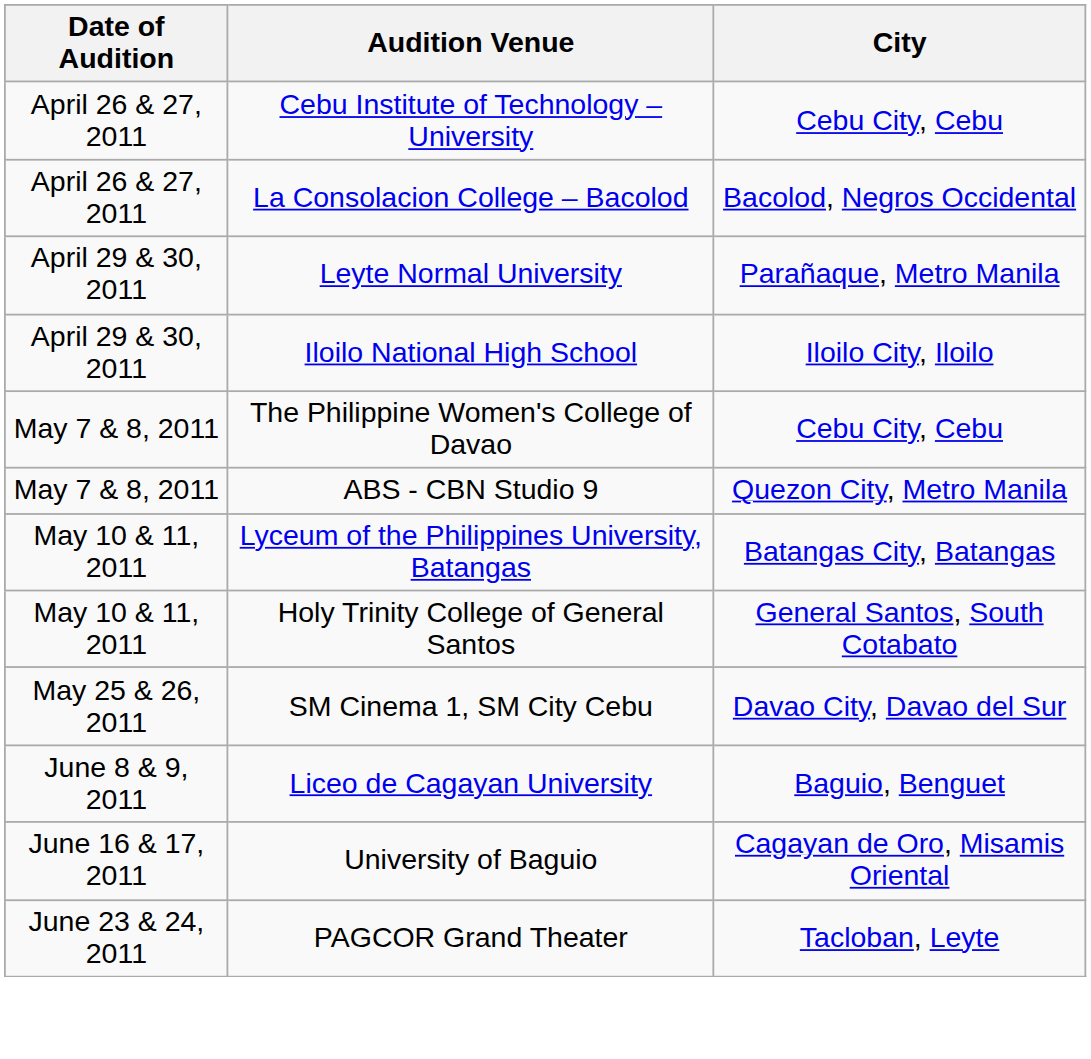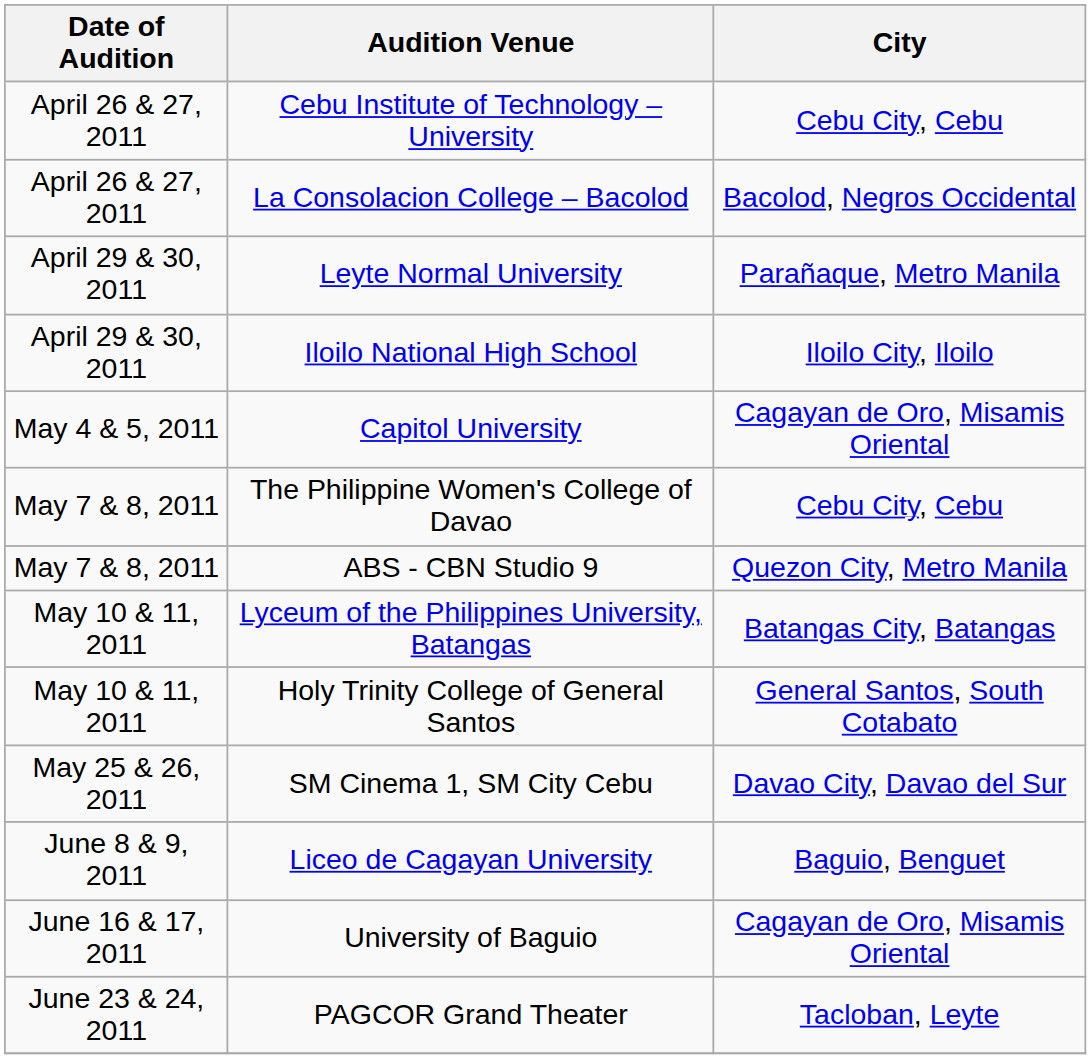 <table class="wikitable" style="text-align:center; font-size:100%" width=auto">
 <tr>
 <th>Date of Audition</th>
 <th>Audition Venue</th>
 <th>City</th>
 </tr>
 <tr>
 <td>April 26 & 27, 2011</td>
 <td><a href='#'>Cebu Institute of Technology – University</a></td>
 <td><a href='#'>Cebu City</a>, <a href='#'>Cebu</a></td>
 </tr>
 <tr>
 <td>April 26 & 27, 2011</td>
 <td><a href='#'>La Consolacion College – Bacolod</a></td>
 <td><a href='#'>Bacolod</a>, <a href='#'>Negros Occidental</a></td>
 </tr>
 <tr>
 <td>April 29 & 30, 2011</td>
 <td><a href='#'>Leyte Normal University</a></td>
 <td><a href='#'>Parañaque</a>, <a href='#'>Metro Manila</a></td>
 </tr>
 <tr>
 <td>April 29 & 30, 2011</td>
 <td><a href='#'>Iloilo National High School</a></td>
 <td><a href='#'>Iloilo City</a>, <a href='#'>Iloilo</a></td>
+</tr>
+<tr>
+<td>May 4 & 5, 2011</td>
+<td><a href='#'>Capitol University</a></td>
+<td><a href='#'>Cagayan de Oro</a>, <a href='#'>Misamis Oriental</a></td>
 </tr>
 <tr>
 <td>May 7 & 8, 2011</td>
 <td>The Philippine Women's College of Davao</td>
 <td><a href='#'>Cebu City</a>, <a href='#'>Cebu</a></td>
 </tr>
 <tr>
 <td>May 7 & 8, 2011</td>
 <td>ABS - CBN Studio 9</td>
 <td><a href='#'>Quezon City</a>, <a href='#'>Metro Manila</a></td>
 </tr>
 <tr>
 <td>May 10 & 11, 2011</td>
 <td><a href='#'>Lyceum of the Philippines University, Batangas</a></td>
 <td><a href='#'>Batangas City</a>, <a href='#'>Batangas</a></td>
 </tr>
 <tr>
 <td>May 10 & 11, 2011</td>
 <td>Holy Trinity College of General Santos</td>
 <td><a href='#'>General Santos</a>, <a href='#'>South Cotabato</a></td>
 </tr>
 <tr>
 <td>May 25 & 26, 2011</td>
 <td>SM Cinema 1, SM City Cebu</td>
 <td><a href='#'>Davao City</a>, <a href='#'>Davao del Sur</a></td>
 </tr>
 <tr>
 <td>June 8 & 9, 2011</td>
 <td><a href='#'>Liceo de Cagayan University</a></td>
 <td><a href='#'>Baguio</a>, <a href='#'>Benguet</a></td>
 </tr>
 <tr>
 <td>June 16 & 17, 2011</td>
 <td>University of Baguio</td>
 <td><a href='#'>Cagayan de Oro</a>, <a href='#'>Misamis Oriental</a></td>
 </tr>
 <tr>
 <td>June 23 & 24, 2011</td>
 <td>PAGCOR Grand Theater</td>
 <td><a href='#'>Tacloban</a>, <a href='#'>Leyte</a></td>
 </tr>
 <tr>
 </tr>
 </table>
